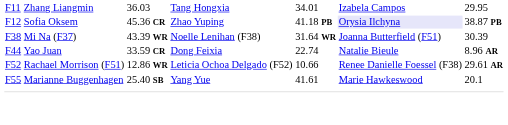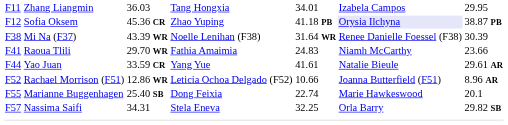 <table>
 <tr>
 <td><a href='#'>F11</a></td>
 <td><a href='#'>Zhang Liangmin</a><br></td>
 <td>36.03</td>
 <td><a href='#'>Tang Hongxia</a><br></td>
 <td>34.01</td>
 <td><a href='#'>Izabela Campos</a><br></td>
 <td>29.95</td>
 </tr>
 <tr>
 <td><a href='#'>F12</a></td>
 <td><a href='#'>Sofia Oksem</a><br></td>
 <td>45.36 <small><strong>CR</strong></small></td>
 <td><a href='#'>Zhao Yuping</a><br></td>
 <td>41.18 <small><strong>PB</strong></small></td>
 <td style="background: lavender;"><a href='#'>Orysia Ilchyna</a><br></td>
 <td>38.87 <small><strong>PB</strong></small></td>
 </tr>
 <tr>
 <td><a href='#'>F38</a></td>
 <td><a href='#'>Mi Na</a> (<a href='#'>F37</a>)<br></td>
 <td>43.39 <small><strong>WR</strong></small></td>
 <td><a href='#'>Noelle Lenihan</a> (F38)<br></td>
 <td>31.64 <small><strong>WR</strong></small></td>
-<td><a href='#'>Joanna Butterfield</a> (<a href='#'>F51</a>)<br></td>
+<td><a href='#'>Renee Danielle Foessel</a> (F38)<br></td>
 <td>30.39</td>
+</tr>
+<tr>
+<td><a href='#'>F41</a></td>
+<td><a href='#'>Raoua Tlili</a><br></td>
+<td>29.70 <small><strong>WR</strong></small></td>
+<td><a href='#'>Fathia Amaimia</a><br></td>
+<td>24.83</td>
+<td><a href='#'>Niamh McCarthy</a><br></td>
+<td>23.66</td>
 </tr>
 <tr>
 <td><a href='#'>F44</a></td>
 <td><a href='#'>Yao Juan</a><br></td>
 <td>33.59 <small><strong>CR</strong></small></td>
-<td><a href='#'>Dong Feixia</a><br></td>
-<td>22.74</td>
+<td><a href='#'>Yang Yue</a><br></td>
+<td>41.61</td>
 <td><a href='#'>Natalie Bieule</a><br></td>
-<td>8.96 <small><strong>AR</strong></small></td>
+<td>29.61 <small><strong>AR</strong></small></td>
 </tr>
 <tr>
 <td><a href='#'>F52</a></td>
 <td><a href='#'>Rachael Morrison</a> (<a href='#'>F51</a>)<br></td>
 <td>12.86 <small><strong>WR</strong></small></td>
 <td><a href='#'>Leticia Ochoa Delgado</a> (F52)<br></td>
 <td>10.66</td>
-<td><a href='#'>Renee Danielle Foessel</a> (F38)<br></td>
-<td>29.61 <small><strong>AR</strong></small></td>
+<td><a href='#'>Joanna Butterfield</a> (<a href='#'>F51</a>)<br></td>
+<td>8.96 <small><strong>AR</strong></small></td>
 </tr>
 <tr>
 <td><a href='#'>F55</a></td>
 <td><a href='#'>Marianne Buggenhagen</a><br></td>
 <td>25.40 <small><strong>SB</strong></small></td>
-<td><a href='#'>Yang Yue</a><br></td>
-<td>41.61</td>
+<td><a href='#'>Dong Feixia</a><br></td>
+<td>22.74</td>
 <td><a href='#'>Marie Hawkeswood</a><br></td>
 <td>20.1</td>
+</tr>
+<tr>
+<td><a href='#'>F57</a></td>
+<td><a href='#'>Nassima Saifi</a><br></td>
+<td>34.31</td>
+<td><a href='#'>Stela Eneva</a><br></td>
+<td>32.25</td>
+<td><a href='#'>Orla Barry</a><br></td>
+<td>29.82 <small><strong>SB</strong></small></td>
 </tr>
 <tr>
 <td colspan=7></td>
 </tr>
 <tr>
 </tr>
 <tr bgcolor= e8e8e8>
 <td colspan=7></td>
 </tr>
 </table>
